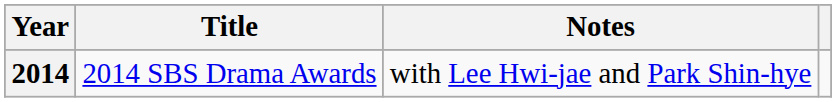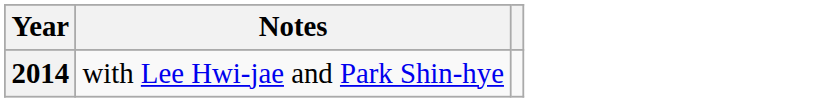 <table class="wikitable plainrowheaders sortable">
 <tr>
 <th scope="col">Year</th>
-<th scope="col">Title</th>
 <th scope="col" class="unsortable">Notes</th>
 <th scope="col" class="unsortable"></th>
 </tr>
 <tr>
 <th scope="row">2014</th>
-<td><a href='#'>2014 SBS Drama Awards</a></td>
 <td>with <a href='#'>Lee Hwi-jae</a> and <a href='#'>Park Shin-hye</a></td>
 <td style="text-align:center"></td>
 </tr>
 </table>
